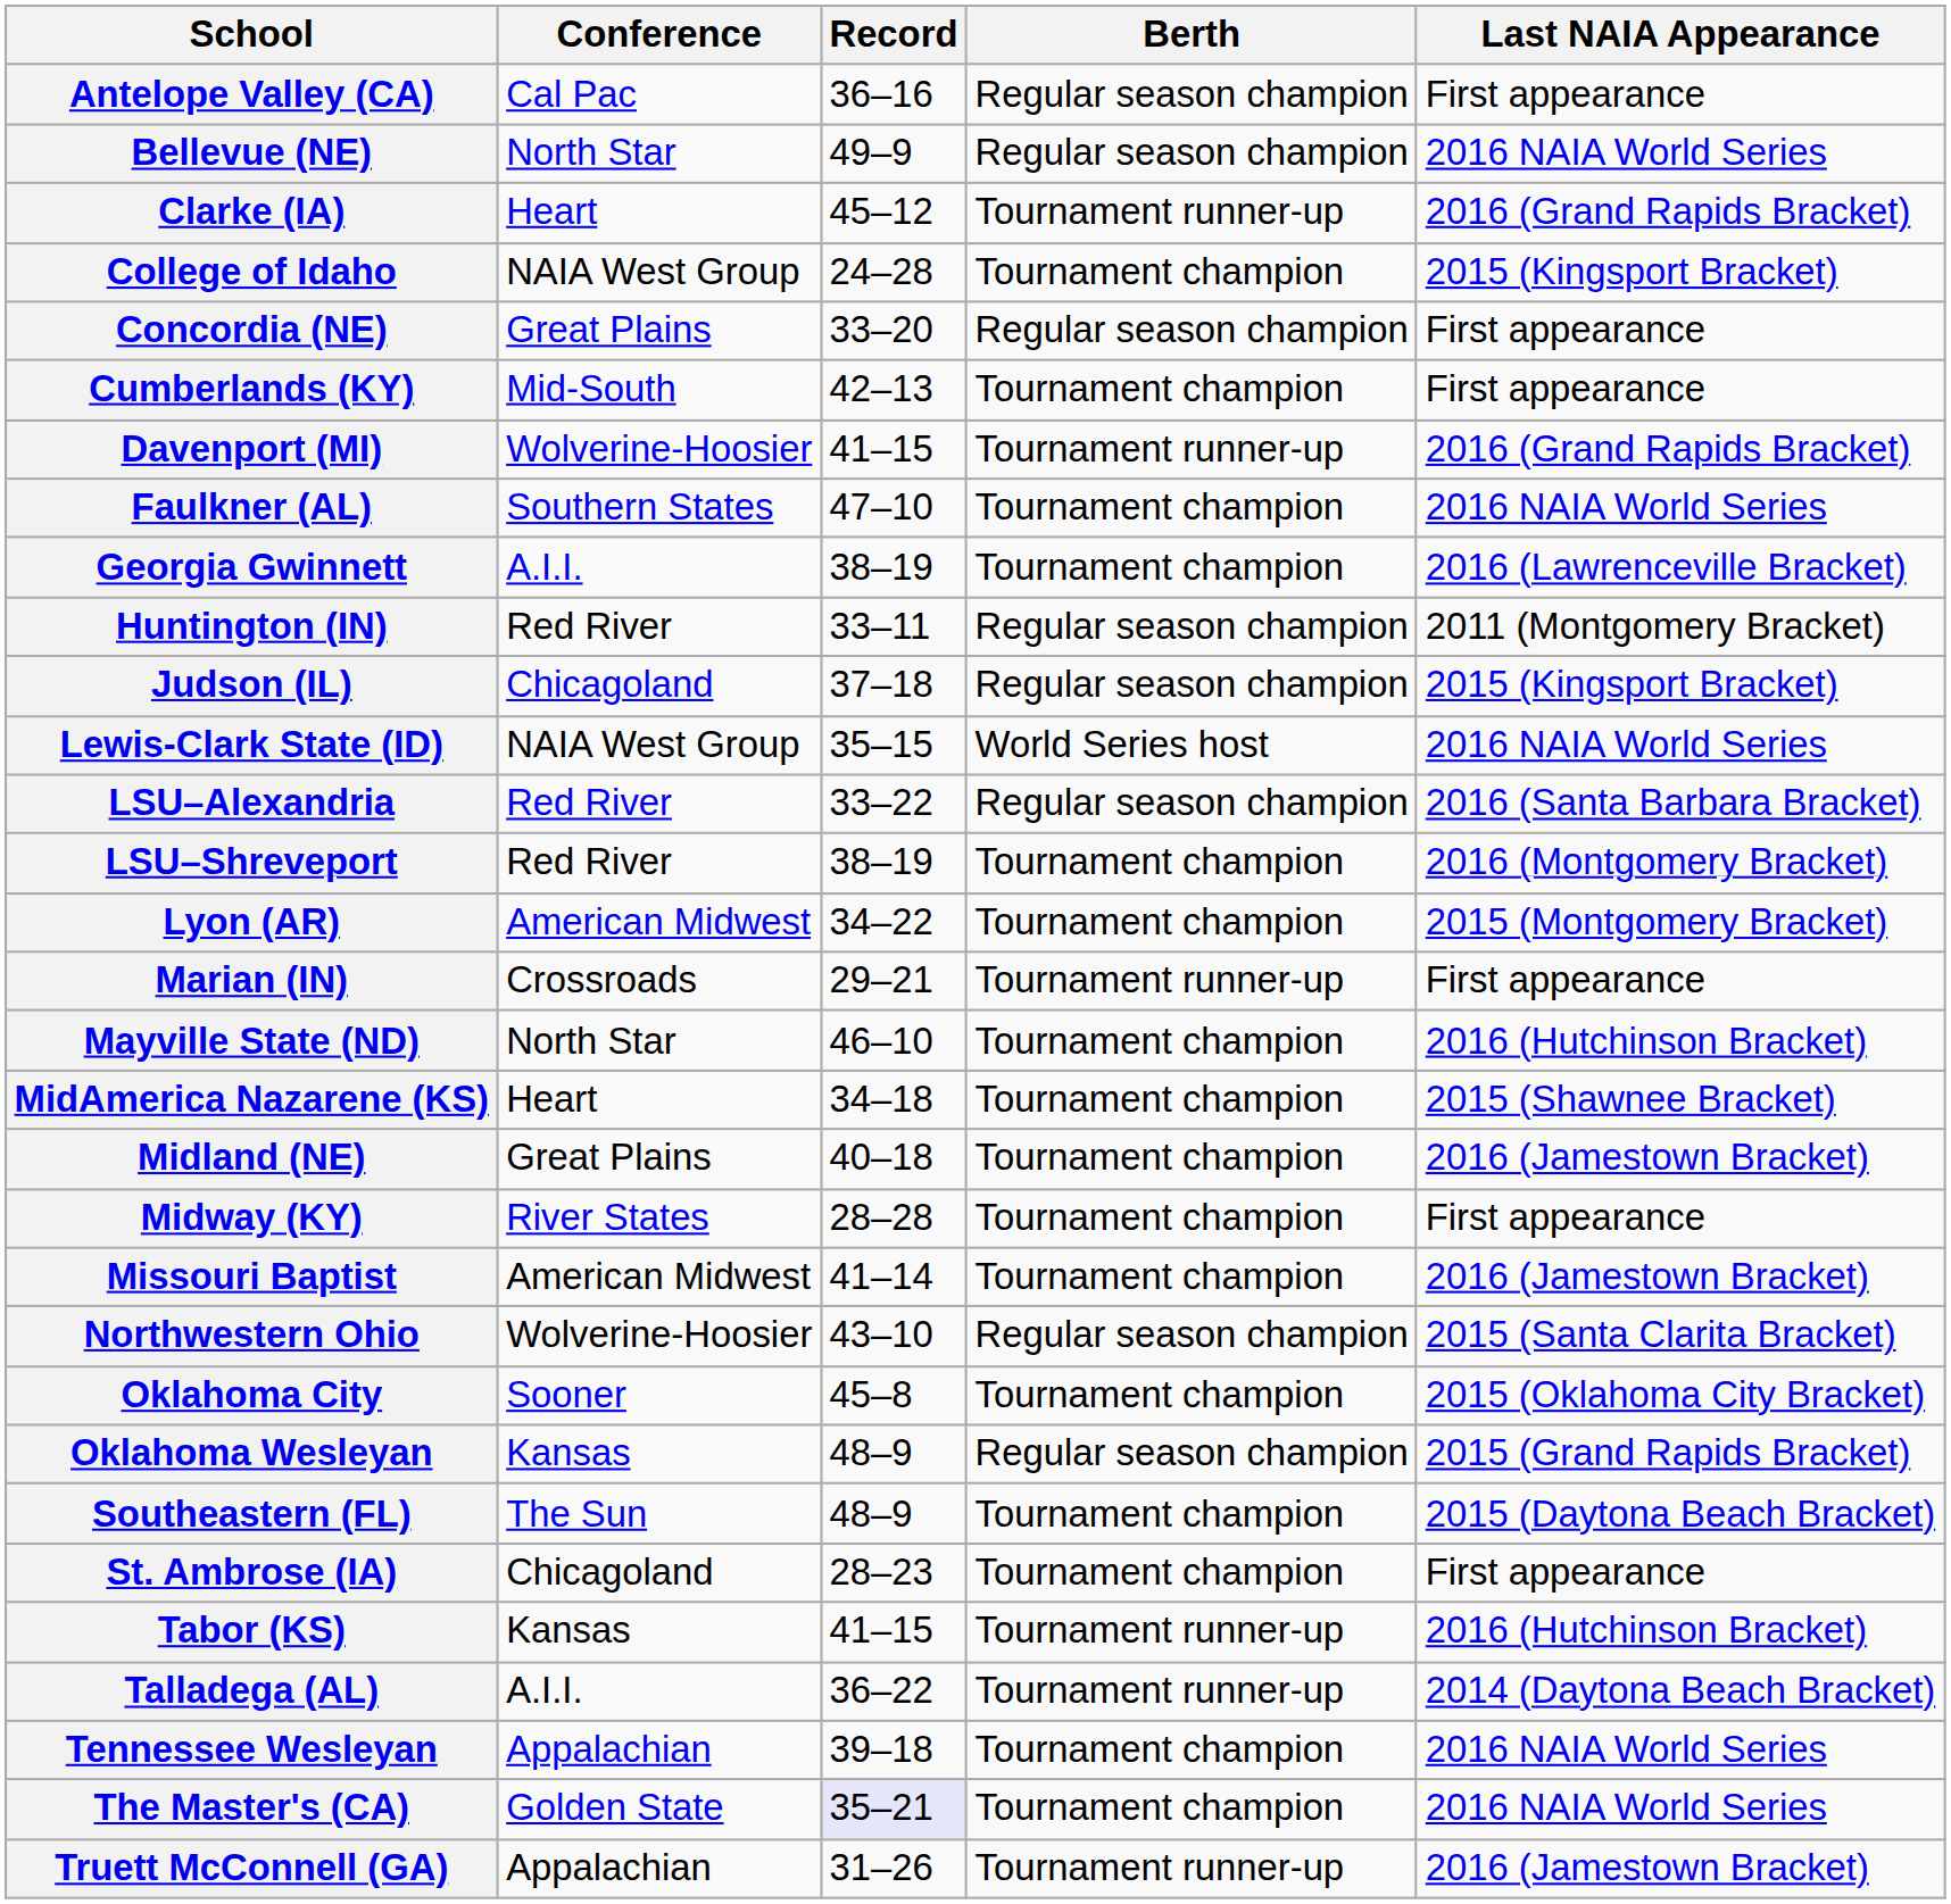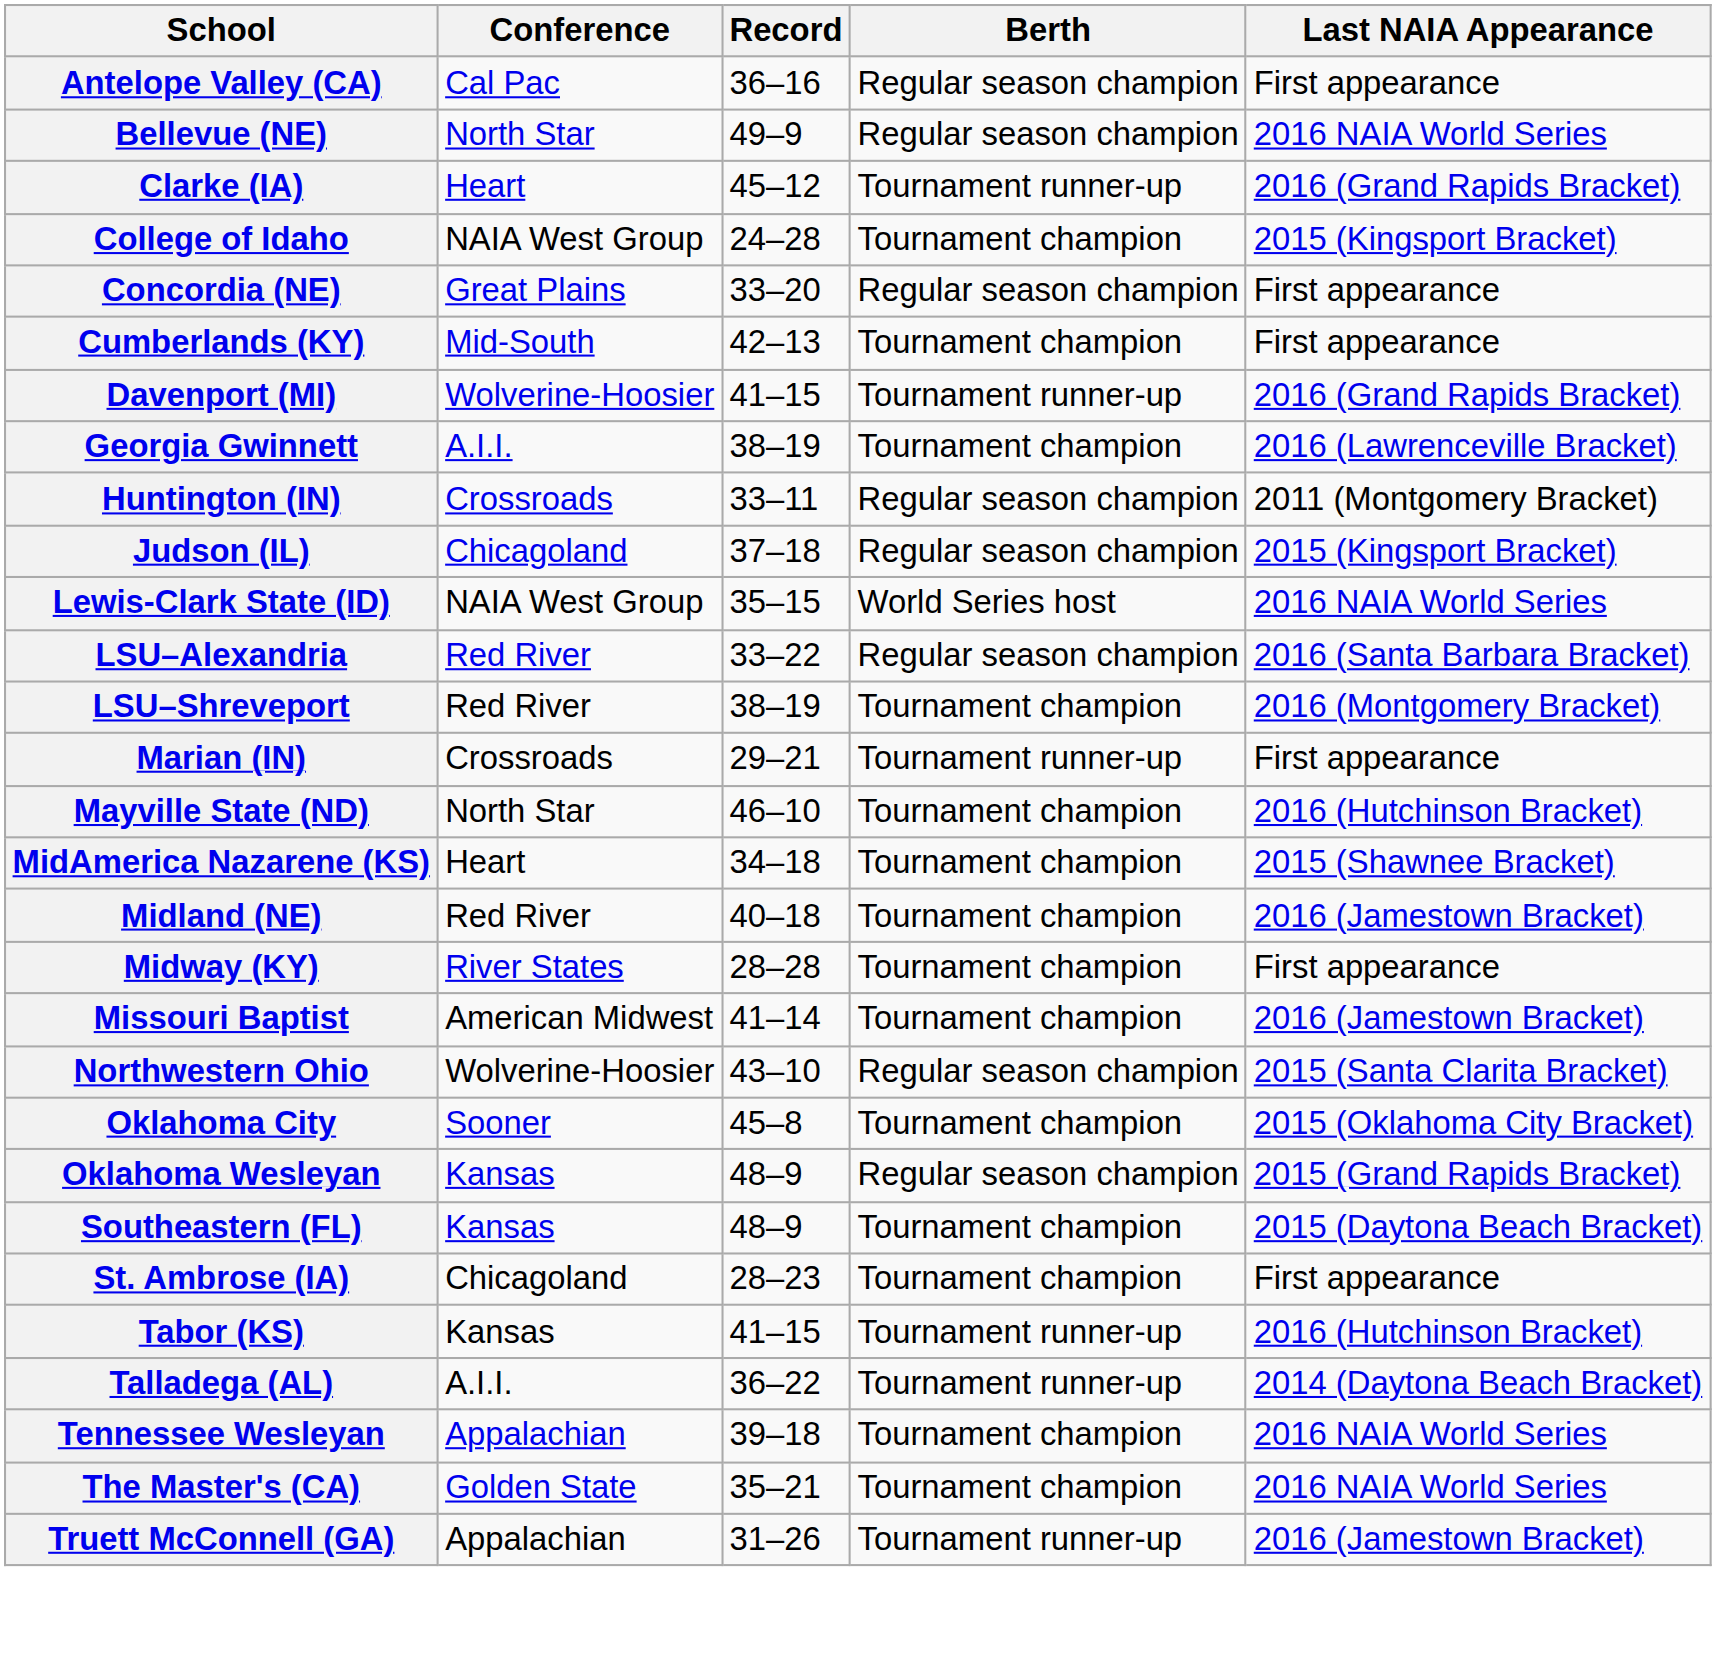 <table class = "wikitable sortable plainrowheaders">
 <tr>
 <th>School</th>
 <th>Conference</th>
 <th>Record</th>
 <th>Berth</th>
 <th>Last NAIA Appearance</th>
 </tr>
 <tr>
 <th scope="row"><a href='#'>Antelope Valley (CA)</a></th>
 <td><a href='#'>Cal Pac</a></td>
 <td>36–16</td>
 <td>Regular season champion</td>
 <td>First appearance</td>
 </tr>
 <tr>
 <th scope="row"><a href='#'>Bellevue (NE)</a></th>
 <td><a href='#'>North Star</a></td>
 <td>49–9</td>
 <td>Regular season champion</td>
 <td><a href='#'>2016 NAIA World Series</a></td>
 </tr>
 <tr>
 <th scope="row"><a href='#'>Clarke (IA)</a></th>
 <td><a href='#'>Heart</a></td>
 <td>45–12</td>
 <td>Tournament runner-up</td>
 <td><a href='#'>2016 (Grand Rapids Bracket)</a></td>
 </tr>
 <tr>
 <th scope="row"><a href='#'>College of Idaho</a></th>
 <td>NAIA West Group</td>
 <td>24–28</td>
 <td>Tournament champion</td>
 <td><a href='#'>2015 (Kingsport Bracket)</a></td>
 </tr>
 <tr>
 <th scope="row"><a href='#'>Concordia (NE)</a></th>
 <td><a href='#'>Great Plains</a></td>
 <td>33–20</td>
 <td>Regular season champion</td>
 <td>First appearance</td>
 </tr>
 <tr>
 <th scope="row"><a href='#'>Cumberlands (KY)</a></th>
 <td><a href='#'>Mid-South</a></td>
 <td>42–13</td>
 <td>Tournament champion</td>
 <td>First appearance</td>
 </tr>
 <tr>
 <th scope="row"><a href='#'>Davenport (MI)</a></th>
 <td><a href='#'>Wolverine-Hoosier</a></td>
 <td>41–15</td>
 <td>Tournament runner-up</td>
 <td><a href='#'>2016 (Grand Rapids Bracket)</a></td>
 </tr>
 <tr>
-<th scope="row"><a href='#'>Faulkner (AL)</a></th>
-<td><a href='#'>Southern States</a></td>
-<td>47–10</td>
-<td>Tournament champion</td>
-<td><a href='#'>2016 NAIA World Series</a></td>
-</tr>
-<tr>
 <th scope="row"><a href='#'>Georgia Gwinnett</a></th>
 <td><a href='#'>A.I.I.</a></td>
 <td>38–19</td>
 <td>Tournament champion</td>
 <td><a href='#'>2016 (Lawrenceville Bracket)</a></td>
 </tr>
 <tr>
 <th scope="row"><a href='#'>Huntington (IN)</a></th>
-<td>Red River</td>
+<td><a href='#'>Crossroads</a></td>
 <td>33–11</td>
 <td>Regular season champion</td>
 <td>2011 (Montgomery Bracket)</td>
 </tr>
 <tr>
 <th scope="row"><a href='#'>Judson (IL)</a></th>
 <td><a href='#'>Chicagoland</a></td>
 <td>37–18</td>
 <td>Regular season champion</td>
 <td><a href='#'>2015 (Kingsport Bracket)</a></td>
 </tr>
 <tr>
 <th scope="row"><a href='#'>Lewis-Clark State (ID)</a></th>
 <td>NAIA West Group</td>
 <td>35–15</td>
 <td>World Series host</td>
 <td><a href='#'>2016 NAIA World Series</a></td>
 </tr>
 <tr>
 <th scope="row"><a href='#'>LSU–Alexandria</a></th>
 <td><a href='#'>Red River</a></td>
 <td>33–22</td>
 <td>Regular season champion</td>
 <td><a href='#'>2016 (Santa Barbara Bracket)</a></td>
 </tr>
 <tr>
 <th scope="row"><a href='#'>LSU–Shreveport</a></th>
 <td>Red River</td>
 <td>38–19</td>
 <td>Tournament champion</td>
 <td><a href='#'>2016 (Montgomery Bracket)</a></td>
 </tr>
 <tr>
-<th scope="row"><a href='#'>Lyon (AR)</a></th>
-<td><a href='#'>American Midwest</a></td>
-<td>34–22</td>
-<td>Tournament champion</td>
-<td><a href='#'>2015 (Montgomery Bracket)</a></td>
-</tr>
-<tr>
 <th scope="row"><a href='#'>Marian (IN)</a></th>
 <td>Crossroads</td>
 <td>29–21</td>
 <td>Tournament runner-up</td>
 <td>First appearance</td>
 </tr>
 <tr>
 <th scope="row"><a href='#'>Mayville State (ND)</a></th>
 <td>North Star</td>
 <td>46–10</td>
 <td>Tournament champion</td>
 <td><a href='#'>2016 (Hutchinson Bracket)</a></td>
 </tr>
 <tr>
 <th scope="row"><a href='#'>MidAmerica Nazarene (KS)</a></th>
 <td>Heart</td>
 <td>34–18</td>
 <td>Tournament champion</td>
 <td><a href='#'>2015 (Shawnee Bracket)</a></td>
 </tr>
 <tr>
 <th scope="row"><a href='#'>Midland (NE)</a></th>
-<td>Great Plains</td>
+<td>Red River</td>
 <td>40–18</td>
 <td>Tournament champion</td>
 <td><a href='#'>2016 (Jamestown Bracket)</a></td>
 </tr>
 <tr>
 <th scope="row"><a href='#'>Midway (KY)</a></th>
 <td><a href='#'>River States</a></td>
 <td>28–28</td>
 <td>Tournament champion</td>
 <td>First appearance</td>
 </tr>
 <tr>
 <th scope="row"><a href='#'>Missouri Baptist</a></th>
 <td>American Midwest</td>
 <td>41–14</td>
 <td>Tournament champion</td>
 <td><a href='#'>2016 (Jamestown Bracket)</a></td>
 </tr>
 <tr>
 <th scope="row"><a href='#'>Northwestern Ohio</a></th>
 <td>Wolverine-Hoosier</td>
 <td>43–10</td>
 <td>Regular season champion</td>
 <td><a href='#'>2015 (Santa Clarita Bracket)</a></td>
 </tr>
 <tr>
 <th scope="row"><a href='#'>Oklahoma City</a></th>
 <td><a href='#'>Sooner</a></td>
 <td>45–8</td>
 <td>Tournament champion</td>
 <td><a href='#'>2015 (Oklahoma City Bracket)</a></td>
 </tr>
 <tr>
 <th scope="row"><a href='#'>Oklahoma Wesleyan</a></th>
 <td><a href='#'>Kansas</a></td>
 <td>48–9</td>
 <td>Regular season champion</td>
 <td><a href='#'>2015 (Grand Rapids Bracket)</a></td>
 </tr>
 <tr>
 <th scope="row"><a href='#'>Southeastern (FL)</a></th>
-<td><a href='#'>The Sun</a></td>
+<td><a href='#'>Kansas</a></td>
 <td>48–9</td>
 <td>Tournament champion</td>
 <td><a href='#'>2015 (Daytona Beach Bracket)</a></td>
 </tr>
 <tr>
 <th scope="row"><a href='#'>St. Ambrose (IA)</a></th>
 <td>Chicagoland</td>
 <td>28–23</td>
 <td>Tournament champion</td>
 <td>First appearance</td>
 </tr>
 <tr>
 <th scope="row"><a href='#'>Tabor (KS)</a></th>
 <td>Kansas</td>
 <td>41–15</td>
 <td>Tournament runner-up</td>
 <td><a href='#'>2016 (Hutchinson Bracket)</a></td>
 </tr>
 <tr>
 <th scope="row"><a href='#'>Talladega (AL)</a></th>
 <td>A.I.I.</td>
 <td>36–22</td>
 <td>Tournament runner-up</td>
 <td><a href='#'>2014 (Daytona Beach Bracket)</a></td>
 </tr>
 <tr>
 <th scope="row"><a href='#'>Tennessee Wesleyan</a></th>
 <td><a href='#'>Appalachian</a></td>
 <td>39–18</td>
 <td>Tournament champion</td>
 <td><a href='#'>2016 NAIA World Series</a></td>
 </tr>
 <tr>
 <th scope="row"><a href='#'>The Master's (CA)</a></th>
 <td><a href='#'>Golden State</a></td>
-<td style="background: lavender;">35–21</td>
+<td>35–21</td>
 <td>Tournament champion</td>
 <td><a href='#'>2016 NAIA World Series</a></td>
 </tr>
 <tr>
 <th scope="row"><a href='#'>Truett McConnell (GA)</a></th>
 <td>Appalachian</td>
 <td>31–26</td>
 <td>Tournament runner-up</td>
 <td><a href='#'>2016 (Jamestown Bracket)</a></td>
 </tr>
 </table>
